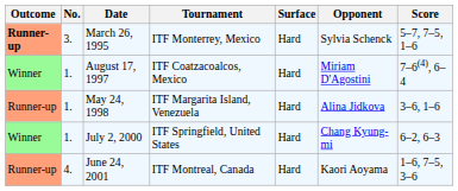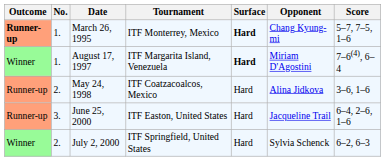 <table class="sortable wikitable" style=font-size:97%>
 <tr>
 <th>Outcome</th>
 <th>No.</th>
 <th>Date</th>
 <th>Tournament</th>
 <th>Surface</th>
 <th>Opponent</th>
 <th class="unsortable">Score</th>
 </tr>
 <tr bgcolor="#f0f8ff">
 <td style="background:#ffa07a;"><strong>Runner-up</strong></td>
-<td>3.</td>
+<td>1.</td>
 <td>March 26, 1995</td>
 <td>ITF Monterrey, Mexico</td>
-<td>Hard</td>
-<td> Sylvia Schenck</td>
+<td><strong>Hard</strong></td>
+<td> <a href='#'>Chang Kyung-mi</a></td>
 <td>5–7, 7–5, 1–6</td>
 </tr>
 <tr bgcolor="#f0f8ff">
 <td style="background:#98fb98;">Winner</td>
 <td>1.</td>
 <td>August 17, 1997</td>
-<td>ITF Coatzacoalcos, Mexico</td>
-<td>Hard</td>
+<td>ITF Margarita Island, Venezuela</td>
+<td><strong>Hard</strong></td>
 <td> <a href='#'>Miriam D'Agostini</a></td>
 <td>7–6<sup>(4)</sup>, 6–4</td>
 </tr>
 <tr bgcolor="#f0f8ff">
 <td style="background:#ffa07a;">Runner-up</td>
-<td>1.</td>
+<td>2.</td>
 <td>May 24, 1998</td>
-<td>ITF Margarita Island, Venezuela</td>
+<td>ITF Coatzacoalcos, Mexico</td>
 <td>Hard</td>
 <td> <a href='#'>Alina Jidkova</a></td>
 <td>3–6, 1–6</td>
 </tr>
 <tr bgcolor="#f0f8ff">
+<td style="background:#ffa07a;">Runner-up</td>
+<td>3.</td>
+<td>June 25, 2000</td>
+<td>ITF Easton, United States</td>
+<td>Hard</td>
+<td> <a href='#'>Jacqueline Trail</a></td>
+<td>6–4, 2–6, 1–6</td>
+</tr>
+<tr bgcolor="#f0f8ff">
 <td bgcolor="98FB98">Winner</td>
-<td>1.</td>
+<td>2.</td>
 <td>July 2, 2000</td>
 <td>ITF Springfield, United States</td>
 <td>Hard</td>
-<td> <a href='#'>Chang Kyung-mi</a></td>
+<td> Sylvia Schenck</td>
 <td>6–2, 6–3</td>
 </tr>
-<tr bgcolor="#f0f8ff">
-<td style="background:#ffa07a;">Runner-up</td>
-<td>4.</td>
-<td>June 24, 2001</td>
-<td>ITF Montreal, Canada</td>
-<td>Hard</td>
-<td> Kaori Aoyama</td>
-<td>1–6, 7–5, 3–6</td>
-</tr>
 </table>
